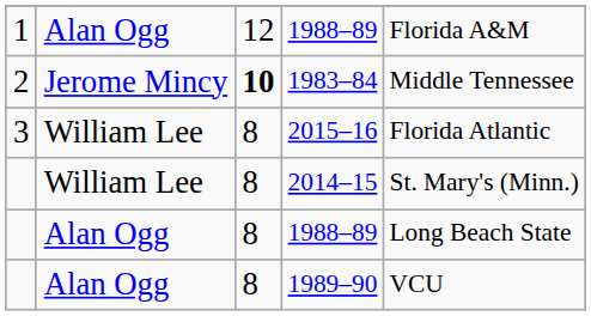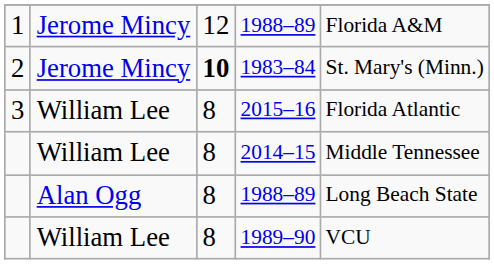 <table class="wikitable">
 <tr>
 </tr>
 <tr>
 <td>1</td>
-<td><a href='#'>Alan Ogg</a></td>
+<td><a href='#'>Jerome Mincy</a></td>
 <td>12</td>
 <td style="font-size:80%;"><a href='#'>1988–89</a></td>
 <td style="font-size:80%;">Florida A&M</td>
 </tr>
 <tr>
 <td>2</td>
 <td><a href='#'>Jerome Mincy</a></td>
 <td><strong>10</strong></td>
 <td style="font-size:80%;"><a href='#'>1983–84</a></td>
-<td style="font-size:80%;">Middle Tennessee</td>
+<td style="font-size:80%;">St. Mary's (Minn.)</td>
 </tr>
 <tr>
 <td>3</td>
 <td>William Lee</td>
 <td>8</td>
 <td style="font-size:80%;"><a href='#'>2015–16</a></td>
 <td style="font-size:80%;">Florida Atlantic</td>
 </tr>
 <tr>
 <td></td>
 <td>William Lee</td>
 <td>8</td>
 <td style="font-size:80%;"><a href='#'>2014–15</a></td>
-<td style="font-size:80%;">St. Mary's (Minn.)</td>
+<td style="font-size:80%;">Middle Tennessee</td>
 </tr>
 <tr>
 <td></td>
 <td><a href='#'>Alan Ogg</a></td>
 <td>8</td>
 <td style="font-size:80%;"><a href='#'>1988–89</a></td>
 <td style="font-size:80%;">Long Beach State</td>
 </tr>
 <tr>
 <td></td>
-<td><a href='#'>Alan Ogg</a></td>
+<td>William Lee</td>
 <td>8</td>
 <td style="font-size:80%;"><a href='#'>1989–90</a></td>
 <td style="font-size:80%;">VCU</td>
 </tr>
 </table>
